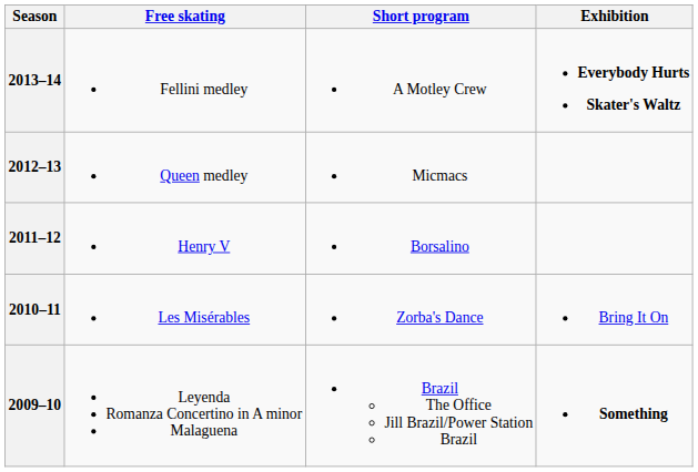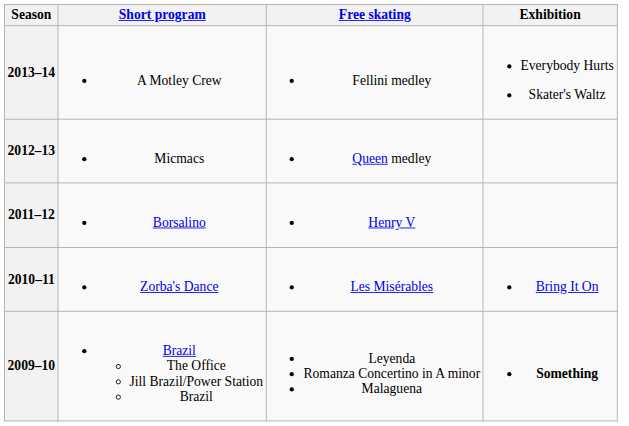 <table class="wikitable" style="text-align: center">
 <tr>
 <th>Season</th>
+<th><a href='#'>Short program</a></th>
 <th><a href='#'>Free skating</a></th>
-<th><a href='#'>Short program</a></th>
 <th>Exhibition</th>
 </tr>
 <tr>
 <th>2013–14 <br> </th>
+<td><br><ul><li>A Motley Crew <br></li></ul></td>
 <td><br><ul><li>Fellini medley <br></li></ul></td>
-<td><br><ul><li>A Motley Crew <br></li></ul></td>
-<td><strong><br><ul><li>Everybody Hurts <br></li></ul><ul><li>Skater's Waltz <br></li></ul></strong></td>
+<td><br><ul><li>Everybody Hurts <br></li></ul><ul><li>Skater's Waltz <br></li></ul></td>
 </tr>
 <tr>
 <th>2012–13 <br> </th>
+<td><br><ul><li>Micmacs <br></li></ul></td>
 <td><br><ul><li><a href='#'>Queen</a> medley</li></ul></td>
-<td><br><ul><li>Micmacs <br></li></ul></td>
 <td></td>
 </tr>
 <tr>
 <th>2011–12 <br> </th>
+<td><br><ul><li><a href='#'>Borsalino</a> <br></li></ul></td>
 <td><br><ul><li><a href='#'>Henry V</a> <br></li></ul></td>
-<td><br><ul><li><a href='#'>Borsalino</a> <br></li></ul></td>
 <td></td>
 </tr>
 <tr>
 <th>2010–11 <br> </th>
+<td><br><ul><li><a href='#'>Zorba's Dance</a> <br></li></ul></td>
 <td><br><ul><li><a href='#'>Les Misérables</a> <br></li></ul></td>
-<td><br><ul><li><a href='#'>Zorba's Dance</a> <br></li></ul></td>
 <td><br><ul><li><a href='#'>Bring It On</a></li></ul></td>
 </tr>
 <tr>
 <th>2009–10 <br> </th>
+<td><br><ul><li><a href='#'>Brazil</a> <br><ul><li>The Office</li><li>Jill Brazil/Power Station</li><li>Brazil</li></ul></li></ul></td>
 <td><br><ul><li>Leyenda <br></li><li>Romanza Concertino in A minor</li><li>Malaguena <br></li></ul></td>
-<td><br><ul><li><a href='#'>Brazil</a> <br><ul><li>The Office</li><li>Jill Brazil/Power Station</li><li>Brazil</li></ul></li></ul></td>
 <td><strong><br><ul><li>Something <br></li></ul></strong></td>
 </tr>
 </table>
